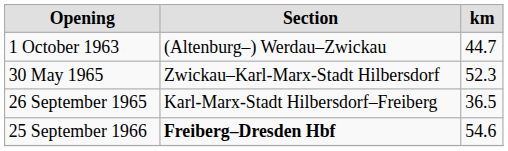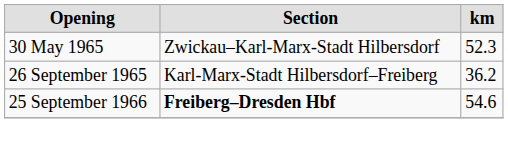 <table class="wikitable" width="450">
 <tr ->
 <th style="background:#E0E0E0">Opening</th>
 <th style="background:#E0E0E0">Section</th>
 <th style="background:#E0E0E0">km</th>
-</tr>
-<tr>
-<td>1 October 1963</td>
-<td>(Altenburg–) Werdau–Zwickau</td>
-<td>44.7</td>
 </tr>
 <tr>
 <td>30 May 1965</td>
 <td>Zwickau–Karl-Marx-Stadt Hilbersdorf</td>
 <td>52.3</td>
 </tr>
 <tr>
 <td>26 September 1965</td>
 <td>Karl-Marx-Stadt Hilbersdorf–Freiberg</td>
-<td>36.5</td>
+<td>36.2</td>
 </tr>
 <tr>
 <td>25 September 1966</td>
 <td><strong>Freiberg–Dresden Hbf</strong></td>
 <td>54.6</td>
 </tr>
 <tr>
 </tr>
 </table>
